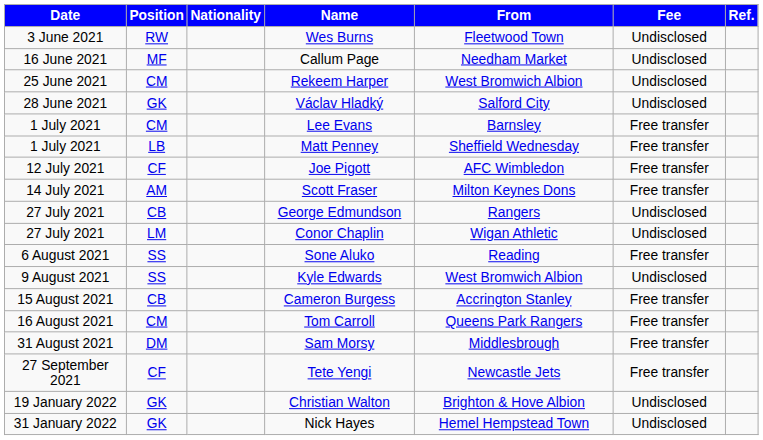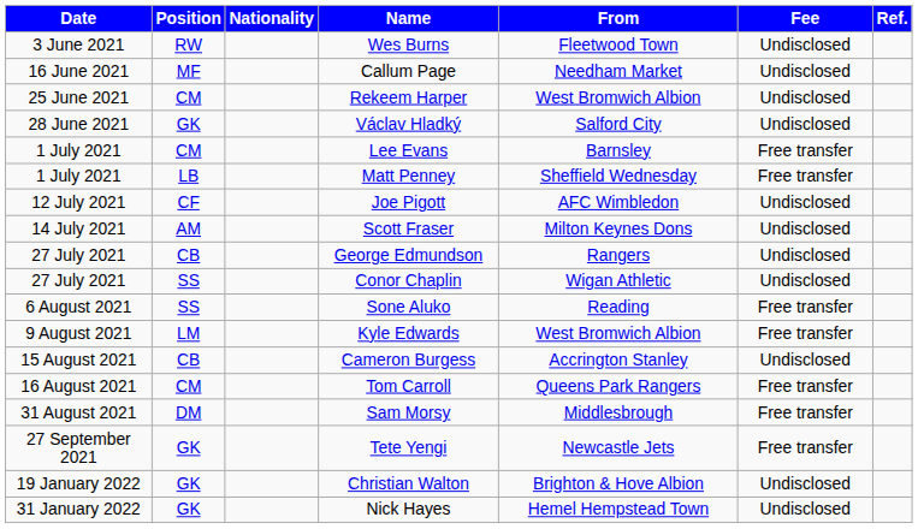 <table class="wikitable"  style="text-align:center; font-size:90%; ">
 <tr>
 <th style="background:blue; color:white; width:120px;">Date</th>
 <th style="background:blue; color:white; width:50px;">Position</th>
 <th style="background:blue; color:white; width:50px;">Nationality</th>
 <th style="background:blue; color:white; width:150px;">Name</th>
 <th style="background:blue; color:white; width:200px;">From</th>
 <th style="background:blue; color:white; width:110px;">Fee</th>
 <th style="background:blue; color:white; width:25px;">Ref.</th>
 </tr>
 <tr>
 <td>3 June 2021</td>
 <td><a href='#'>RW</a></td>
 <td></td>
 <td><a href='#'>Wes Burns</a></td>
 <td> <a href='#'>Fleetwood Town</a></td>
 <td>Undisclosed</td>
 <td></td>
 </tr>
 <tr>
 <td>16 June 2021</td>
 <td><a href='#'>MF</a></td>
 <td></td>
 <td>Callum Page</td>
 <td> <a href='#'>Needham Market</a></td>
 <td>Undisclosed</td>
 <td></td>
 </tr>
 <tr>
 <td>25 June 2021</td>
 <td><a href='#'>CM</a></td>
 <td></td>
 <td><a href='#'>Rekeem Harper</a></td>
 <td> <a href='#'>West Bromwich Albion</a></td>
 <td>Undisclosed</td>
 <td></td>
 </tr>
 <tr>
 <td>28 June 2021</td>
 <td><a href='#'>GK</a></td>
 <td></td>
 <td><a href='#'>Václav Hladký</a></td>
 <td> <a href='#'>Salford City</a></td>
 <td>Undisclosed</td>
 <td></td>
 </tr>
 <tr>
 <td>1 July 2021</td>
 <td><a href='#'>CM</a></td>
 <td></td>
 <td><a href='#'>Lee Evans</a></td>
 <td> <a href='#'>Barnsley</a></td>
 <td>Free transfer</td>
 <td></td>
 </tr>
 <tr>
 <td>1 July 2021</td>
 <td><a href='#'>LB</a></td>
 <td></td>
 <td><a href='#'>Matt Penney</a></td>
 <td> <a href='#'>Sheffield Wednesday</a></td>
 <td>Free transfer</td>
 <td></td>
 </tr>
 <tr>
 <td>12 July 2021</td>
 <td><a href='#'>CF</a></td>
 <td></td>
 <td><a href='#'>Joe Pigott</a></td>
 <td> <a href='#'>AFC Wimbledon</a></td>
-<td>Free transfer</td>
+<td>Undisclosed</td>
 <td></td>
 </tr>
 <tr>
 <td>14 July 2021</td>
 <td><a href='#'>AM</a></td>
 <td></td>
 <td><a href='#'>Scott Fraser</a></td>
 <td> <a href='#'>Milton Keynes Dons</a></td>
-<td>Free transfer</td>
+<td>Undisclosed</td>
 <td></td>
 </tr>
 <tr>
 <td>27 July 2021</td>
 <td><a href='#'>CB</a></td>
 <td></td>
 <td><a href='#'>George Edmundson</a></td>
 <td> <a href='#'>Rangers</a></td>
 <td>Undisclosed</td>
 <td></td>
 </tr>
 <tr>
 <td>27 July 2021</td>
-<td><a href='#'>LM</a></td>
+<td><a href='#'>SS</a></td>
 <td></td>
 <td><a href='#'>Conor Chaplin</a></td>
 <td> <a href='#'>Wigan Athletic</a></td>
 <td>Undisclosed</td>
 <td></td>
 </tr>
 <tr>
 <td>6 August 2021</td>
 <td><a href='#'>SS</a></td>
 <td></td>
 <td><a href='#'>Sone Aluko</a></td>
 <td> <a href='#'>Reading</a></td>
 <td>Free transfer</td>
 <td></td>
 </tr>
 <tr>
 <td>9 August 2021</td>
-<td><a href='#'>SS</a></td>
+<td><a href='#'>LM</a></td>
 <td></td>
 <td><a href='#'>Kyle Edwards</a></td>
 <td> <a href='#'>West Bromwich Albion</a></td>
-<td>Undisclosed</td>
+<td>Free transfer</td>
 <td></td>
 </tr>
 <tr>
 <td>15 August 2021</td>
 <td><a href='#'>CB</a></td>
 <td></td>
 <td><a href='#'>Cameron Burgess</a></td>
 <td> <a href='#'>Accrington Stanley</a></td>
-<td>Free transfer</td>
+<td>Undisclosed</td>
 <td></td>
 </tr>
 <tr>
 <td>16 August 2021</td>
 <td><a href='#'>CM</a></td>
 <td></td>
 <td><a href='#'>Tom Carroll</a></td>
 <td> <a href='#'>Queens Park Rangers</a></td>
 <td>Free transfer</td>
 <td></td>
 </tr>
 <tr>
 <td>31 August 2021</td>
 <td><a href='#'>DM</a></td>
 <td></td>
 <td><a href='#'>Sam Morsy</a></td>
 <td> <a href='#'>Middlesbrough</a></td>
 <td>Free transfer</td>
 <td></td>
 </tr>
 <tr>
 <td>27 September 2021</td>
-<td><a href='#'>CF</a></td>
+<td><a href='#'>GK</a></td>
 <td></td>
 <td><a href='#'>Tete Yengi</a></td>
 <td> <a href='#'>Newcastle Jets</a></td>
 <td>Free transfer</td>
 <td></td>
 </tr>
 <tr>
 <td>19 January 2022</td>
 <td><a href='#'>GK</a></td>
 <td></td>
 <td><a href='#'>Christian Walton</a></td>
 <td> <a href='#'>Brighton & Hove Albion</a></td>
 <td>Undisclosed</td>
 <td></td>
 </tr>
 <tr>
 <td>31 January 2022</td>
 <td><a href='#'>GK</a></td>
 <td></td>
 <td>Nick Hayes</td>
 <td> <a href='#'>Hemel Hempstead Town</a></td>
 <td>Undisclosed</td>
 <td></td>
 </tr>
 </table>
